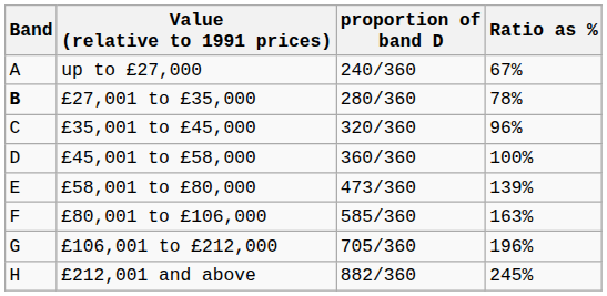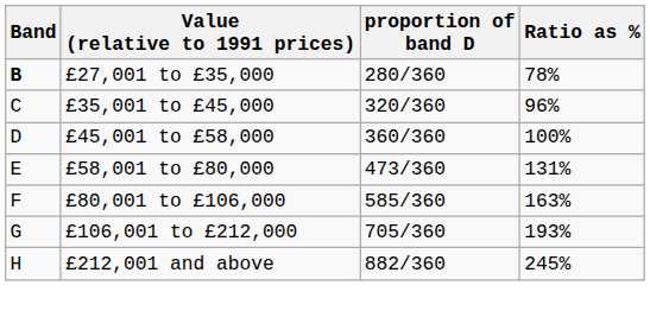 <table class="wikitable">
 <tr>
 <th>Band</th>
 <th>Value <br> (relative to 1991 prices)</th>
 <th>proportion of<br> band D</th>
 <th>Ratio as %</th>
-</tr>
-<tr>
-<td>A</td>
-<td>up to £27,000</td>
-<td>240/360</td>
-<td>67%</td>
 </tr>
 <tr>
 <td><strong>B</strong></td>
 <td>£27,001 to £35,000</td>
 <td>280/360</td>
 <td>78%</td>
 </tr>
 <tr>
 <td>C</td>
 <td>£35,001 to £45,000</td>
 <td>320/360</td>
 <td>96%</td>
 </tr>
 <tr>
 <td>D</td>
 <td>£45,001 to £58,000</td>
 <td>360/360</td>
 <td>100%</td>
 </tr>
 <tr>
 <td>E</td>
 <td>£58,001 to £80,000</td>
 <td>473/360</td>
-<td>139%</td>
+<td>131%</td>
 </tr>
 <tr>
 <td>F</td>
 <td>£80,001 to £106,000</td>
 <td>585/360</td>
 <td>163%</td>
 </tr>
 <tr>
 <td>G</td>
 <td>£106,001 to £212,000</td>
 <td>705/360</td>
-<td>196%</td>
+<td>193%</td>
 </tr>
 <tr>
 <td>H</td>
 <td>£212,001 and above</td>
 <td>882/360</td>
 <td>245%</td>
 </tr>
 </table>
